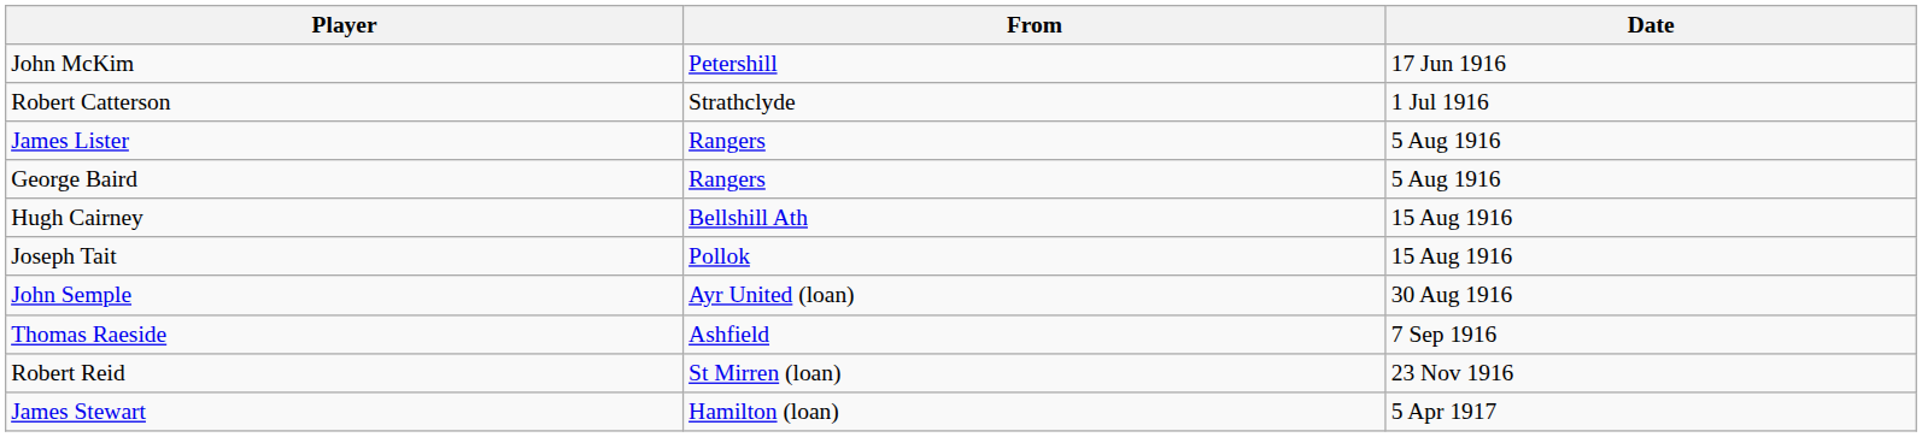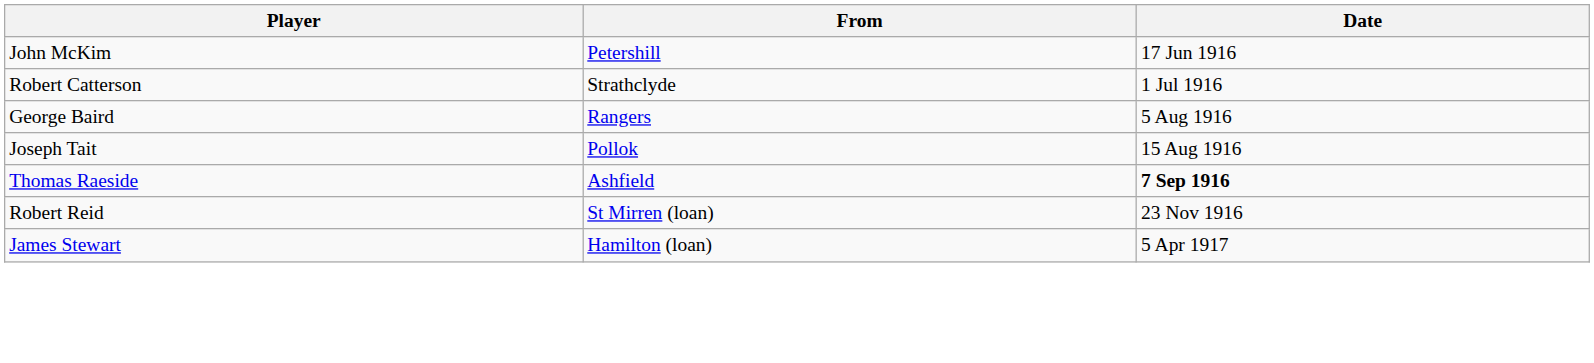 <table class="wikitable" style="text-align:center; font-size:95%;width:98%; text-align:left">
 <tr>
 <th>Player</th>
 <th>From</th>
 <th>Date</th>
 </tr>
 <tr>
 <td> John McKim</td>
 <td> <a href='#'>Petershill</a></td>
 <td>17 Jun 1916</td>
 </tr>
 <tr>
 <td> Robert Catterson</td>
 <td> Strathclyde</td>
 <td>1 Jul 1916</td>
 </tr>
 <tr>
-<td> <a href='#'>James Lister</a></td>
-<td> <a href='#'>Rangers</a></td>
-<td>5 Aug 1916</td>
-</tr>
-<tr>
 <td> George Baird</td>
 <td> <a href='#'>Rangers</a></td>
 <td>5 Aug 1916</td>
-</tr>
-<tr>
-<td> Hugh Cairney</td>
-<td> <a href='#'>Bellshill Ath</a></td>
-<td>15 Aug 1916</td>
 </tr>
 <tr>
 <td> Joseph Tait</td>
 <td> <a href='#'>Pollok</a></td>
 <td>15 Aug 1916</td>
 </tr>
 <tr>
-<td> <a href='#'>John Semple</a></td>
-<td> <a href='#'>Ayr United</a> (loan)</td>
-<td>30 Aug 1916</td>
-</tr>
-<tr>
 <td> <a href='#'>Thomas Raeside</a></td>
 <td> <a href='#'>Ashfield</a></td>
-<td>7 Sep 1916</td>
+<td><strong>7 Sep 1916</strong></td>
 </tr>
 <tr>
 <td> Robert Reid</td>
 <td> <a href='#'>St Mirren</a> (loan)</td>
 <td>23 Nov 1916</td>
 </tr>
 <tr>
 <td> <a href='#'>James Stewart</a></td>
 <td> <a href='#'>Hamilton</a> (loan)</td>
 <td>5 Apr 1917</td>
 </tr>
 </table>
